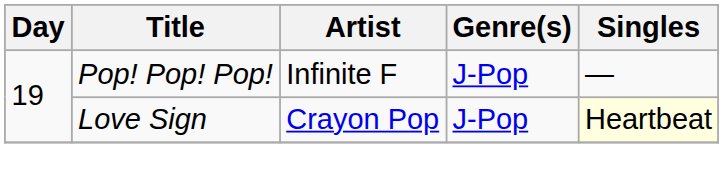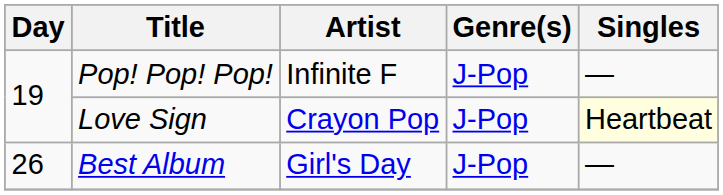 <table class="wikitable sortable" style="text-align: left;">
 <tr>
 <th>Day</th>
 <th>Title</th>
 <th>Artist</th>
 <th>Genre(s)</th>
 <th>Singles</th>
 </tr>
 <tr>
 <td rowspan="2">19</td>
 <td><em>Pop! Pop! Pop!</em></td>
 <td>Infinite F</td>
 <td><a href='#'>J-Pop</a></td>
 <td>—</td>
 </tr>
 <tr>
 <td><em>Love Sign</em></td>
 <td><a href='#'>Crayon Pop</a></td>
 <td><a href='#'>J-Pop</a></td>
 <td style="background: lightyellow;">Heartbeat</td>
 </tr>
 <tr>
+<td>26</td>
+<td><em><a href='#'>Best Album</a></em></td>
+<td><a href='#'>Girl's Day</a></td>
+<td><a href='#'>J-Pop</a></td>
+<td>—</td>
+</tr>
+<tr>
 </tr>
 </table>
